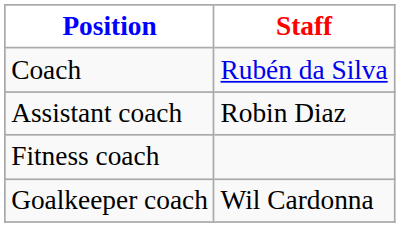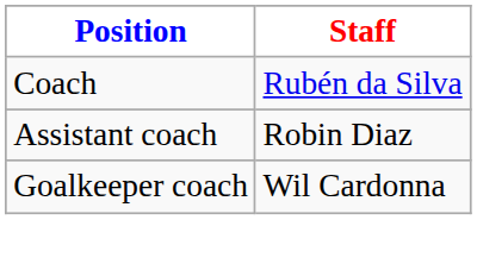 <table class="wikitable">
 <tr>
 <th style="color:Blue; background:#FFFFFF;">Position</th>
 <th style="color:Red; background:#FFFFFF;">Staff</th>
 </tr>
 <tr>
 <td>Coach</td>
 <td> <a href='#'>Rubén da Silva</a></td>
 </tr>
 <tr>
 <td>Assistant coach</td>
 <td> Robin Diaz</td>
 </tr>
 <tr>
-<td>Fitness coach</td>
-<td></td>
-</tr>
-<tr>
 <td>Goalkeeper coach</td>
 <td> Wil Cardonna</td>
 </tr>
 </table>
